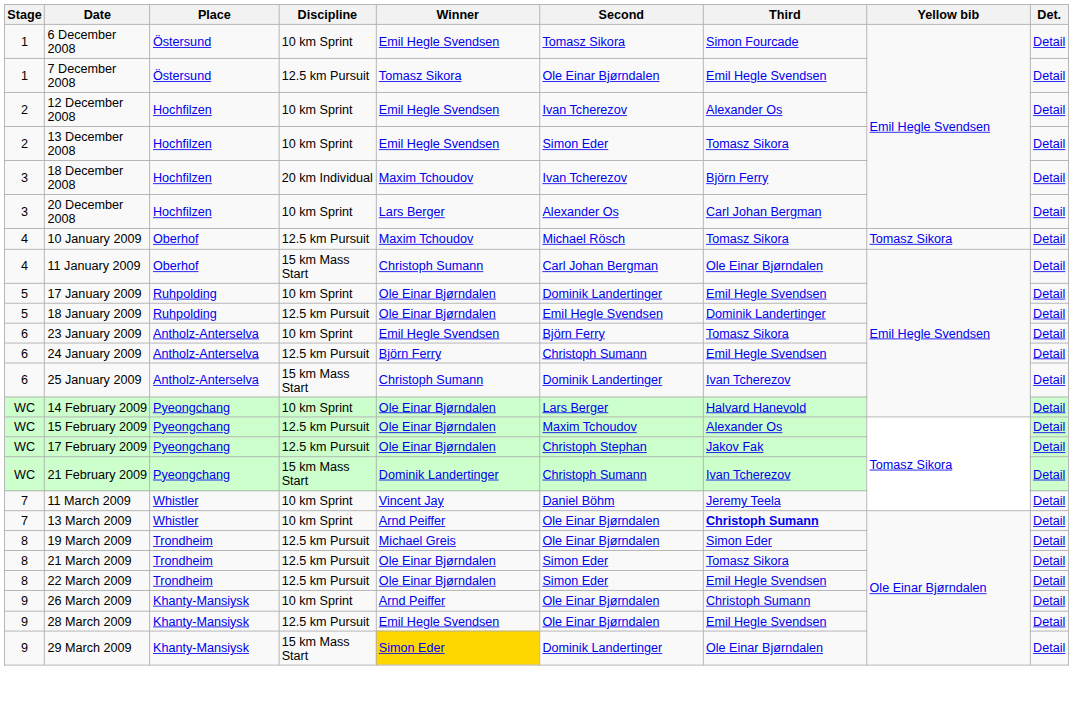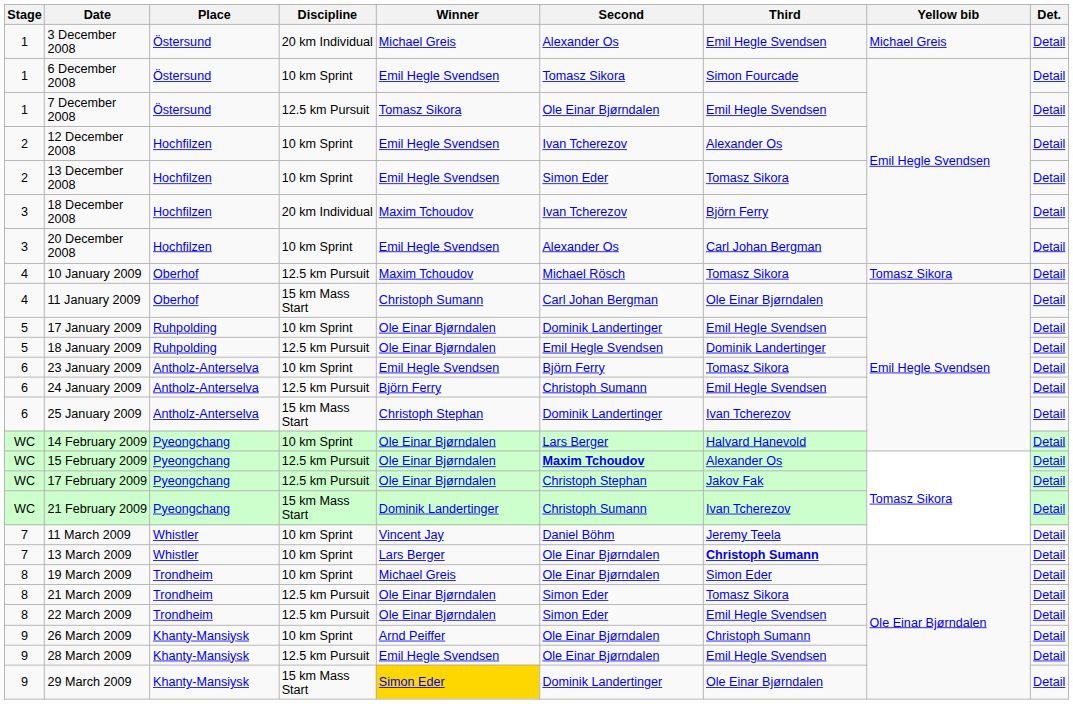 <table class="wikitable" style="font-size:95%;">
 <tr>
 <th width="10">Stage</th>
 <th width="120">Date</th>
 <th width="148">Place</th>
 <th width="110">Discipline</th>
 <th width="190">Winner</th>
 <th width="190">Second</th>
 <th width="190">Third</th>
 <th width="190">Yellow bib <br> </th>
 <th width="8">Det.</th>
+</tr>
+<tr>
+<td align=center>1</td>
+<td>3 December 2008</td>
+<td> <a href='#'>Östersund</a></td>
+<td>20 km Individual</td>
+<td> <a href='#'>Michael Greis</a></td>
+<td> <a href='#'>Alexander Os</a></td>
+<td> <a href='#'>Emil Hegle Svendsen</a></td>
+<td> <a href='#'>Michael Greis</a></td>
+<td><a href='#'>Detail</a></td>
 </tr>
 <tr>
 <td align=center>1</td>
 <td>6 December 2008</td>
 <td> <a href='#'>Östersund</a></td>
 <td>10 km Sprint</td>
 <td> <a href='#'>Emil Hegle Svendsen</a></td>
 <td> <a href='#'>Tomasz Sikora</a></td>
 <td> <a href='#'>Simon Fourcade</a></td>
 <td rowspan="6"> <a href='#'>Emil Hegle Svendsen</a></td>
 <td><a href='#'>Detail</a></td>
 </tr>
 <tr>
 <td align=center>1</td>
 <td>7 December 2008</td>
 <td> <a href='#'>Östersund</a></td>
 <td>12.5 km Pursuit</td>
 <td> <a href='#'>Tomasz Sikora</a></td>
 <td> <a href='#'>Ole Einar Bjørndalen</a></td>
 <td> <a href='#'>Emil Hegle Svendsen</a></td>
 <td><a href='#'>Detail</a></td>
 </tr>
 <tr>
 <td align=center>2</td>
 <td>12 December 2008</td>
 <td> <a href='#'>Hochfilzen</a></td>
 <td>10 km Sprint</td>
 <td> <a href='#'>Emil Hegle Svendsen</a></td>
 <td> <a href='#'>Ivan Tcherezov</a></td>
 <td> <a href='#'>Alexander Os</a></td>
 <td><a href='#'>Detail</a></td>
 </tr>
 <tr>
 <td align=center>2</td>
 <td>13 December 2008</td>
 <td> <a href='#'>Hochfilzen</a></td>
 <td>10 km Sprint</td>
 <td> <a href='#'>Emil Hegle Svendsen</a></td>
 <td> <a href='#'>Simon Eder</a></td>
 <td> <a href='#'>Tomasz Sikora</a></td>
 <td><a href='#'>Detail</a></td>
 </tr>
 <tr>
 <td align=center>3</td>
 <td>18 December 2008</td>
 <td> <a href='#'>Hochfilzen</a></td>
 <td>20 km Individual</td>
 <td> <a href='#'>Maxim Tchoudov</a></td>
 <td> <a href='#'>Ivan Tcherezov</a></td>
 <td> <a href='#'>Björn Ferry</a></td>
 <td><a href='#'>Detail</a></td>
 </tr>
 <tr>
 <td align=center>3</td>
 <td>20 December 2008</td>
 <td> <a href='#'>Hochfilzen</a></td>
 <td>10 km Sprint</td>
-<td> <a href='#'>Lars Berger</a></td>
+<td> <a href='#'>Emil Hegle Svendsen</a></td>
 <td> <a href='#'>Alexander Os</a></td>
 <td> <a href='#'>Carl Johan Bergman</a></td>
 <td><a href='#'>Detail</a></td>
 </tr>
 <tr>
 <td align=center>4</td>
 <td>10 January 2009</td>
 <td> <a href='#'>Oberhof</a></td>
 <td>12.5 km Pursuit</td>
 <td> <a href='#'>Maxim Tchoudov</a></td>
 <td> <a href='#'>Michael Rösch</a></td>
 <td> <a href='#'>Tomasz Sikora</a></td>
 <td> <a href='#'>Tomasz Sikora</a></td>
 <td><a href='#'>Detail</a></td>
 </tr>
 <tr>
 <td align=center>4</td>
 <td>11 January 2009</td>
 <td> <a href='#'>Oberhof</a></td>
 <td>15 km Mass Start</td>
 <td> <a href='#'>Christoph Sumann</a></td>
 <td> <a href='#'>Carl Johan Bergman</a></td>
 <td> <a href='#'>Ole Einar Bjørndalen</a></td>
 <td rowspan="7"> <a href='#'>Emil Hegle Svendsen</a></td>
 <td><a href='#'>Detail</a></td>
 </tr>
 <tr>
 <td align=center>5</td>
 <td>17 January 2009</td>
 <td> <a href='#'>Ruhpolding</a></td>
 <td>10 km Sprint</td>
 <td> <a href='#'>Ole Einar Bjørndalen</a></td>
 <td> <a href='#'>Dominik Landertinger</a></td>
 <td> <a href='#'>Emil Hegle Svendsen</a></td>
 <td><a href='#'>Detail</a></td>
 </tr>
 <tr>
 <td align=center>5</td>
 <td>18 January 2009</td>
 <td> <a href='#'>Ruhpolding</a></td>
 <td>12.5 km Pursuit</td>
 <td> <a href='#'>Ole Einar Bjørndalen</a></td>
 <td> <a href='#'>Emil Hegle Svendsen</a></td>
 <td> <a href='#'>Dominik Landertinger</a></td>
 <td><a href='#'>Detail</a></td>
 </tr>
 <tr>
 <td align=center>6</td>
 <td>23 January 2009</td>
 <td> <a href='#'>Antholz-Anterselva</a></td>
 <td>10 km Sprint</td>
 <td> <a href='#'>Emil Hegle Svendsen</a></td>
 <td> <a href='#'>Björn Ferry</a></td>
 <td> <a href='#'>Tomasz Sikora</a></td>
 <td><a href='#'>Detail</a></td>
 </tr>
 <tr>
 <td align=center>6</td>
 <td>24 January 2009</td>
 <td> <a href='#'>Antholz-Anterselva</a></td>
 <td>12.5 km Pursuit</td>
 <td> <a href='#'>Björn Ferry</a></td>
 <td> <a href='#'>Christoph Sumann</a></td>
 <td> <a href='#'>Emil Hegle Svendsen</a></td>
 <td><a href='#'>Detail</a></td>
 </tr>
 <tr>
 <td align=center>6</td>
 <td>25 January 2009</td>
 <td> <a href='#'>Antholz-Anterselva</a></td>
 <td>15 km Mass Start</td>
-<td> <a href='#'>Christoph Sumann</a></td>
+<td> <a href='#'>Christoph Stephan</a></td>
 <td> <a href='#'>Dominik Landertinger</a></td>
 <td> <a href='#'>Ivan Tcherezov</a></td>
 <td><a href='#'>Detail</a></td>
 </tr>
 <tr style="background:#CCFFCC">
 <td align=center>WC</td>
 <td>14 February 2009</td>
 <td> <a href='#'>Pyeongchang</a></td>
 <td>10 km Sprint</td>
 <td> <a href='#'>Ole Einar Bjørndalen</a></td>
 <td> <a href='#'>Lars Berger</a></td>
 <td> <a href='#'>Halvard Hanevold</a></td>
 <td><a href='#'>Detail</a></td>
 </tr>
 <tr style="background:#CCFFCC">
 <td align=center>WC</td>
 <td>15 February 2009</td>
 <td> <a href='#'>Pyeongchang</a></td>
 <td>12.5 km Pursuit</td>
 <td> <a href='#'>Ole Einar Bjørndalen</a></td>
-<td> <a href='#'>Maxim Tchoudov</a></td>
+<td><strong> <a href='#'>Maxim Tchoudov</a></strong></td>
 <td> <a href='#'>Alexander Os</a></td>
 <td rowspan="4" style="background:white"> <a href='#'>Tomasz Sikora</a></td>
 <td><a href='#'>Detail</a></td>
 </tr>
 <tr style="background:#CCFFCC">
 <td align=center>WC</td>
 <td>17 February 2009</td>
 <td> <a href='#'>Pyeongchang</a></td>
 <td>12.5 km Pursuit</td>
 <td> <a href='#'>Ole Einar Bjørndalen</a></td>
 <td> <a href='#'>Christoph Stephan</a></td>
 <td> <a href='#'>Jakov Fak</a></td>
 <td><a href='#'>Detail</a></td>
 </tr>
 <tr style="background:#CCFFCC">
 <td align=center>WC</td>
 <td>21 February 2009</td>
 <td> <a href='#'>Pyeongchang</a></td>
 <td>15 km Mass Start</td>
 <td> <a href='#'>Dominik Landertinger</a></td>
 <td> <a href='#'>Christoph Sumann</a></td>
 <td> <a href='#'>Ivan Tcherezov</a></td>
 <td><a href='#'>Detail</a></td>
 </tr>
 <tr>
 <td align=center>7</td>
 <td>11 March 2009</td>
 <td> <a href='#'>Whistler</a></td>
 <td>10 km Sprint</td>
 <td> <a href='#'>Vincent Jay</a></td>
 <td> <a href='#'>Daniel Böhm</a></td>
 <td> <a href='#'>Jeremy Teela</a></td>
 <td><a href='#'>Detail</a></td>
 </tr>
 <tr>
 <td align=center>7</td>
 <td>13 March 2009</td>
 <td> <a href='#'>Whistler</a></td>
 <td>10 km Sprint</td>
-<td> <a href='#'>Arnd Peiffer</a></td>
+<td> <a href='#'>Lars Berger</a></td>
 <td> <a href='#'>Ole Einar Bjørndalen</a></td>
 <td><strong> <a href='#'>Christoph Sumann</a></strong></td>
 <td rowspan="7"> <a href='#'>Ole Einar Bjørndalen</a></td>
 <td><a href='#'>Detail</a></td>
 </tr>
 <tr>
 <td align=center>8</td>
 <td>19 March 2009</td>
 <td> <a href='#'>Trondheim</a></td>
-<td>12.5 km Pursuit</td>
+<td>10 km Sprint</td>
 <td> <a href='#'>Michael Greis</a></td>
 <td> <a href='#'>Ole Einar Bjørndalen</a></td>
 <td> <a href='#'>Simon Eder</a></td>
 <td><a href='#'>Detail</a></td>
 </tr>
 <tr>
 <td align=center>8</td>
 <td>21 March 2009</td>
 <td> <a href='#'>Trondheim</a></td>
 <td>12.5 km Pursuit</td>
 <td> <a href='#'>Ole Einar Bjørndalen</a></td>
 <td> <a href='#'>Simon Eder</a></td>
 <td> <a href='#'>Tomasz Sikora</a></td>
 <td><a href='#'>Detail</a></td>
 </tr>
 <tr>
 <td align=center>8</td>
 <td>22 March 2009</td>
 <td> <a href='#'>Trondheim</a></td>
 <td>12.5 km Pursuit</td>
 <td> <a href='#'>Ole Einar Bjørndalen</a></td>
 <td> <a href='#'>Simon Eder</a></td>
 <td> <a href='#'>Emil Hegle Svendsen</a></td>
 <td><a href='#'>Detail</a></td>
 </tr>
 <tr>
 <td align=center>9</td>
 <td>26 March 2009</td>
 <td> <a href='#'>Khanty-Mansiysk</a></td>
 <td>10 km Sprint</td>
 <td> <a href='#'>Arnd Peiffer</a></td>
 <td> <a href='#'>Ole Einar Bjørndalen</a></td>
 <td> <a href='#'>Christoph Sumann</a></td>
 <td><a href='#'>Detail</a></td>
 </tr>
 <tr>
 <td align=center>9</td>
 <td>28 March 2009</td>
 <td> <a href='#'>Khanty-Mansiysk</a></td>
 <td>12.5 km Pursuit</td>
 <td> <a href='#'>Emil Hegle Svendsen</a></td>
 <td> <a href='#'>Ole Einar Bjørndalen</a></td>
 <td> <a href='#'>Emil Hegle Svendsen</a></td>
 <td><a href='#'>Detail</a></td>
 </tr>
 <tr>
 <td align=center>9</td>
 <td>29 March 2009</td>
 <td> <a href='#'>Khanty-Mansiysk</a></td>
 <td>15 km Mass Start</td>
 <td style="background: gold;"> <a href='#'>Simon Eder</a></td>
 <td> <a href='#'>Dominik Landertinger</a></td>
 <td> <a href='#'>Ole Einar Bjørndalen</a></td>
 <td><a href='#'>Detail</a></td>
 </tr>
 </table>
